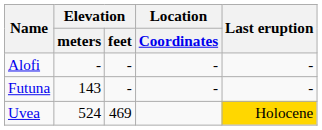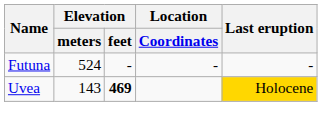 <table class="wikitable">
 <tr>
 <th rowspan="2">Name</th>
 <th colspan ="2">Elevation</th>
 <th>Location</th>
 <th rowspan="2">Last eruption</th>
 </tr>
 <tr>
 <th>meters</th>
 <th>feet</th>
 <th><a href='#'>Coordinates</a></th>
 </tr>
 <tr align="right">
-<td align="left"><a href='#'>Alofi</a></td>
-<td>-</td>
-<td>-</td>
-<td>-</td>
-<td>-</td>
-</tr>
-<tr align="right">
 <td align="left"><a href='#'>Futuna</a></td>
-<td>143</td>
+<td>524</td>
 <td>-</td>
 <td>-</td>
 <td>-</td>
 </tr>
 <tr align="right">
 <td align="left"><a href='#'>Uvea</a></td>
-<td>524</td>
-<td>469</td>
+<td>143</td>
+<td><strong>469</strong></td>
 <td></td>
 <td style="background: gold;">Holocene</td>
 </tr>
 </table>
